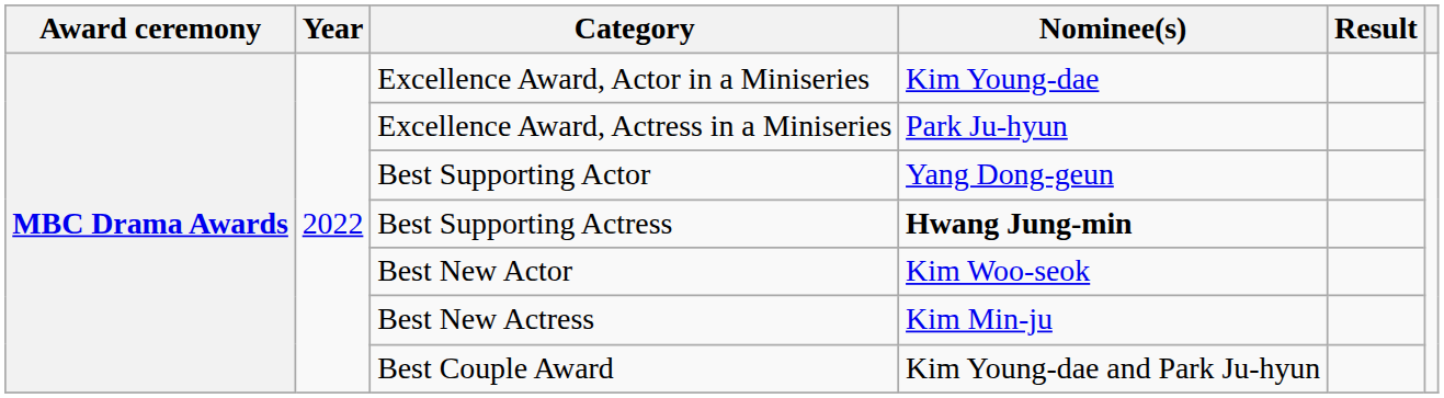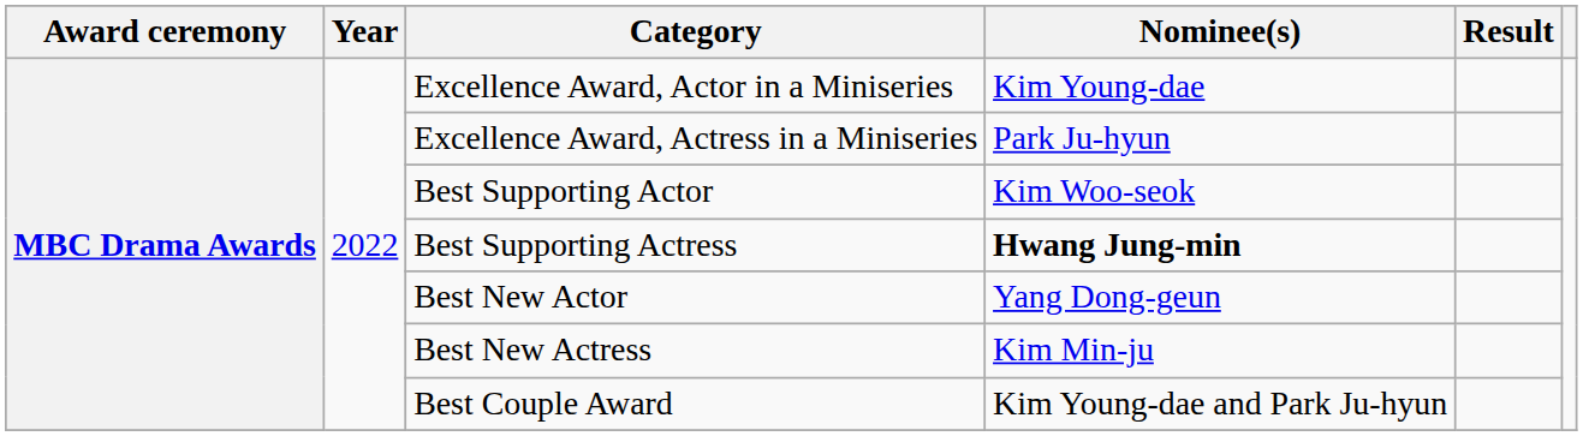 <table class="wikitable sortable plainrowheaders">
 <tr>
 <th scope="col">Award ceremony</th>
 <th scope="col">Year</th>
 <th scope="col">Category</th>
 <th scope="col">Nominee(s)</th>
 <th scope="col">Result</th>
 <th scope="col"></th>
 </tr>
 <tr>
 <th scope="row" rowspan="7"><a href='#'>MBC Drama Awards</a></th>
 <td rowspan="7" style="text-align:center"><a href='#'>2022</a></td>
 <td>Excellence Award, Actor in a Miniseries</td>
 <td><a href='#'>Kim Young-dae</a></td>
 <td></td>
 <td rowspan="7" style="text-align:center"></td>
 </tr>
 <tr>
 <td>Excellence Award, Actress in a Miniseries</td>
 <td><a href='#'>Park Ju-hyun</a></td>
 <td></td>
 </tr>
 <tr>
 <td>Best Supporting Actor</td>
-<td><a href='#'>Yang Dong-geun</a></td>
+<td><a href='#'>Kim Woo-seok</a></td>
 <td></td>
 </tr>
 <tr>
 <td>Best Supporting Actress</td>
 <td><strong>Hwang Jung-min</strong></td>
 <td></td>
 </tr>
 <tr>
 <td>Best New Actor</td>
-<td><a href='#'>Kim Woo-seok</a></td>
+<td><a href='#'>Yang Dong-geun</a></td>
 <td></td>
 </tr>
 <tr>
 <td>Best New Actress</td>
 <td><a href='#'>Kim Min-ju</a></td>
 <td></td>
 </tr>
 <tr>
 <td>Best Couple Award</td>
 <td>Kim Young-dae and Park Ju-hyun</td>
 <td></td>
 </tr>
 </table>
